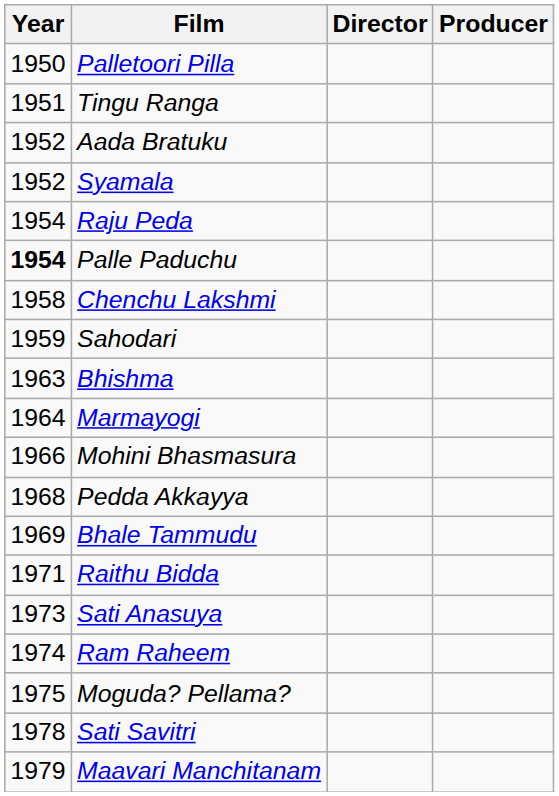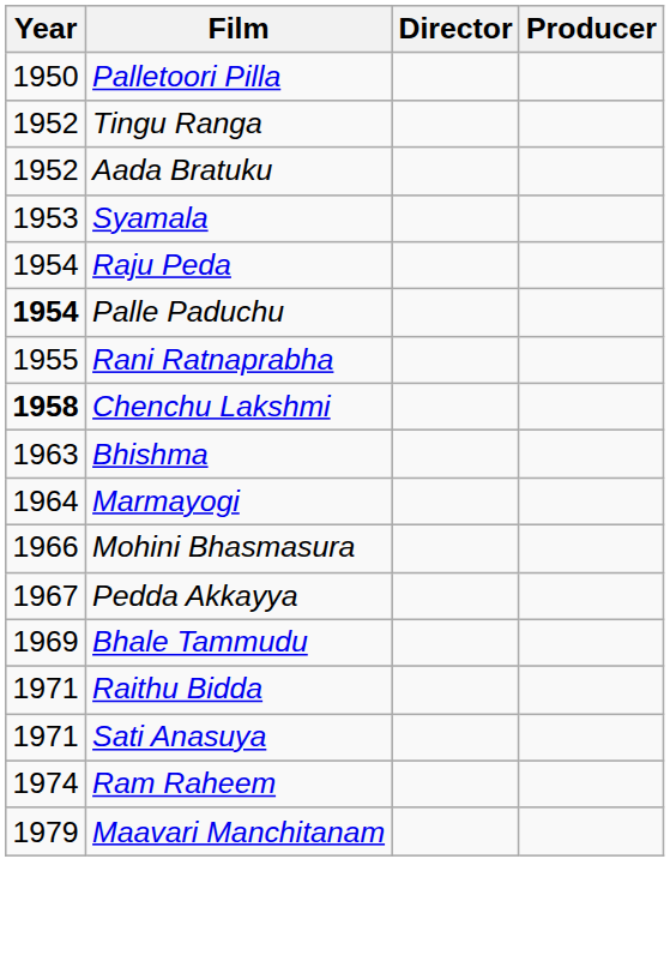 <table class="wikitable sortable plainrowheaders">
 <tr>
 <th scope="col">Year</th>
 <th scope="col">Film</th>
 <th scope="col">Director</th>
 <th scope="col">Producer</th>
 </tr>
 <tr>
 <td>1950</td>
 <td><em><a href='#'>Palletoori Pilla</a></em></td>
 <td></td>
 <td></td>
 </tr>
 <tr>
-<td>1951</td>
+<td>1952</td>
 <td><em>Tingu Ranga</em></td>
 <td></td>
 <td></td>
 </tr>
 <tr>
 <td>1952</td>
 <td><em>Aada Bratuku</em></td>
 <td></td>
 <td></td>
 </tr>
 <tr>
-<td>1952</td>
+<td>1953</td>
 <td><em><a href='#'>Syamala</a></em></td>
 <td></td>
 <td></td>
 </tr>
 <tr>
 <td>1954</td>
 <td><em><a href='#'>Raju Peda</a></em></td>
 <td></td>
 <td></td>
 </tr>
 <tr>
 <td><strong>1954</strong></td>
 <td><em>Palle Paduchu</em></td>
 <td></td>
 <td></td>
 </tr>
 <tr>
-<td>1958</td>
-<td><em><a href='#'>Chenchu Lakshmi</a></em></td>
+<td>1955</td>
+<td><em><a href='#'>Rani Ratnaprabha</a></em></td>
 <td></td>
 <td></td>
 </tr>
 <tr>
-<td>1959</td>
-<td><em>Sahodari</em></td>
+<td><strong>1958</strong></td>
+<td><em><a href='#'>Chenchu Lakshmi</a></em></td>
 <td></td>
 <td></td>
 </tr>
 <tr>
 <td>1963</td>
 <td><em><a href='#'>Bhishma</a></em></td>
 <td></td>
 <td></td>
 </tr>
 <tr>
 <td>1964</td>
 <td><em><a href='#'>Marmayogi</a></em></td>
 <td></td>
 <td></td>
 </tr>
 <tr>
 <td>1966</td>
 <td><em>Mohini Bhasmasura</em></td>
 <td></td>
 <td></td>
 </tr>
 <tr>
-<td>1968</td>
+<td>1967</td>
 <td><em>Pedda Akkayya</em></td>
 <td></td>
 <td></td>
 </tr>
 <tr>
 <td>1969</td>
 <td><em><a href='#'>Bhale Tammudu</a></em></td>
 <td></td>
 <td></td>
 </tr>
 <tr>
 <td>1971</td>
 <td><em><a href='#'>Raithu Bidda</a></em></td>
 <td></td>
 <td></td>
 </tr>
 <tr>
-<td>1973</td>
+<td>1971</td>
 <td><em><a href='#'>Sati Anasuya</a></em></td>
 <td></td>
 <td></td>
 </tr>
 <tr>
 <td>1974</td>
 <td><em><a href='#'>Ram Raheem</a></em></td>
 <td></td>
 <td></td>
 </tr>
 <tr>
-<td>1975</td>
-<td><em>Moguda? Pellama?</em></td>
-<td></td>
-<td></td>
-</tr>
-<tr>
-<td>1978</td>
-<td><em><a href='#'>Sati Savitri</a></em></td>
-<td></td>
-<td></td>
-</tr>
-<tr>
 <td>1979</td>
 <td><em><a href='#'>Maavari Manchitanam</a></em></td>
 <td></td>
 <td></td>
 </tr>
 </table>
